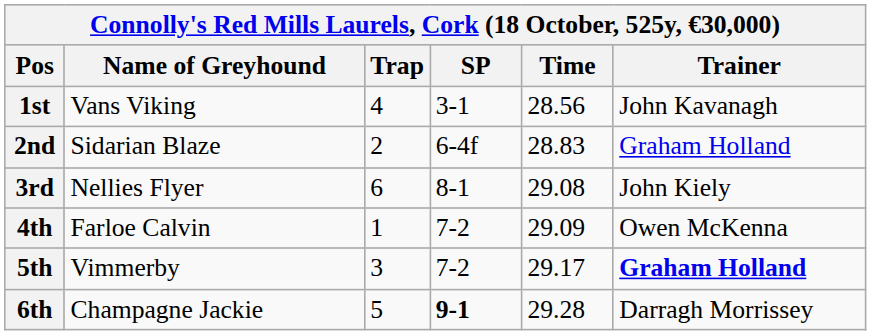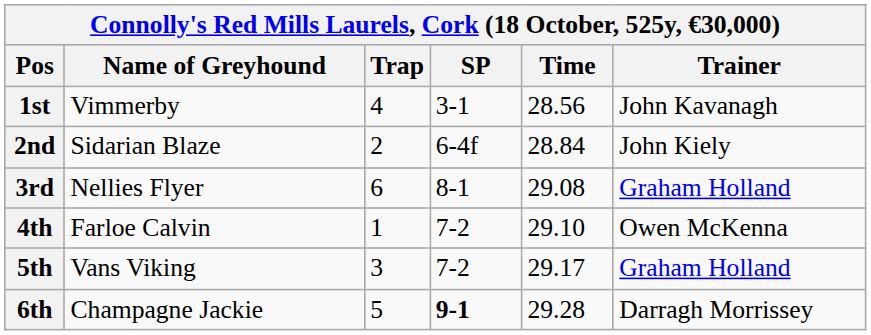 <table class="wikitable">
 <tr>
 <th colspan="6"><a href='#'>Connolly's Red Mills Laurels</a>, <a href='#'>Cork</a> (18 October, 525y, €30,000)</th>
 </tr>
 <tr>
 <th width=30>Pos</th>
 <th width=180>Name of Greyhound</th>
 <th width=30>Trap</th>
 <th width=50>SP</th>
 <th width=50>Time</th>
 <th width=150>Trainer</th>
 </tr>
 <tr>
 <th>1st</th>
-<td>Vans Viking</td>
+<td>Vimmerby</td>
 <td>4</td>
 <td>3-1</td>
 <td>28.56</td>
 <td>John Kavanagh</td>
 </tr>
 <tr>
 <th>2nd</th>
 <td>Sidarian Blaze</td>
 <td>2</td>
 <td>6-4f</td>
-<td>28.83</td>
-<td><a href='#'>Graham Holland</a></td>
+<td>28.84</td>
+<td>John Kiely</td>
 </tr>
 <tr>
 <th>3rd</th>
 <td>Nellies Flyer</td>
 <td>6</td>
 <td>8-1</td>
 <td>29.08</td>
-<td>John Kiely</td>
+<td><a href='#'>Graham Holland</a></td>
 </tr>
 <tr>
 <th>4th</th>
 <td>Farloe Calvin</td>
 <td>1</td>
 <td>7-2</td>
-<td>29.09</td>
+<td>29.10</td>
 <td>Owen McKenna</td>
 </tr>
 <tr>
 <th>5th</th>
-<td>Vimmerby</td>
+<td>Vans Viking</td>
 <td>3</td>
 <td>7-2</td>
 <td>29.17</td>
-<td><strong><a href='#'>Graham Holland</a></strong></td>
+<td><a href='#'>Graham Holland</a></td>
 </tr>
 <tr>
 <th>6th</th>
 <td>Champagne Jackie</td>
 <td>5</td>
 <td><strong>9-1</strong></td>
 <td>29.28</td>
 <td>Darragh Morrissey</td>
 </tr>
 </table>
